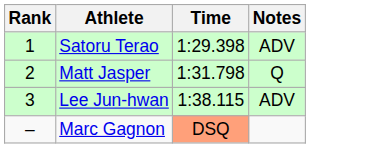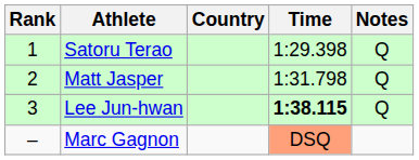 <table class="wikitable" style="text-align:center">
 <tr>
 <th>Rank</th>
 <th>Athlete</th>
+<th>Country</th>
 <th>Time</th>
 <th>Notes</th>
 </tr>
 <tr bgcolor=ccffcc>
 <td>1</td>
 <td align=left><a href='#'>Satoru Terao</a></td>
+<td align=left></td>
 <td>1:29.398</td>
-<td>ADV</td>
+<td>Q </td>
 </tr>
 <tr bgcolor=ccffcc>
 <td>2</td>
 <td align=left><a href='#'>Matt Jasper</a></td>
+<td align=left></td>
 <td>1:31.798</td>
 <td>Q</td>
 </tr>
 <tr bgcolor=ccffcc>
 <td>3</td>
 <td align=left><a href='#'>Lee Jun-hwan</a></td>
-<td>1:38.115</td>
-<td>ADV</td>
+<td align=left></td>
+<td><strong>1:38.115</strong></td>
+<td>Q </td>
 </tr>
 <tr>
 <td>–</td>
 <td align=left><a href='#'>Marc Gagnon</a></td>
+<td align=left></td>
 <td style="background: lightsalmon;">DSQ</td>
 <td></td>
 </tr>
 </table>
